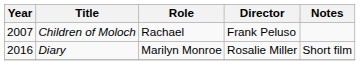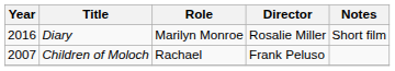 <table class="wikitable plainrowheaders sortable">
 <tr>
 <th scope="col">Year</th>
 <th scope="col">Title</th>
 <th scope="col">Role</th>
 <th scope="col">Director</th>
 <th class="unsortable">Notes</th>
 </tr>
 <tr>
+<td>2016</td>
+<td><em>Diary</em></td>
+<td>Marilyn Monroe</td>
+<td>Rosalie Miller</td>
+<td>Short film</td>
+</tr>
+<tr>
 <td>2007</td>
 <td><em>Children of Moloch</em></td>
 <td>Rachael</td>
 <td>Frank Peluso</td>
 <td></td>
 </tr>
 <tr>
-<td>2016</td>
-<td><em>Diary</em></td>
-<td>Marilyn Monroe</td>
-<td>Rosalie Miller</td>
-<td>Short film</td>
-</tr>
-<tr>
 </tr>
 </table>
